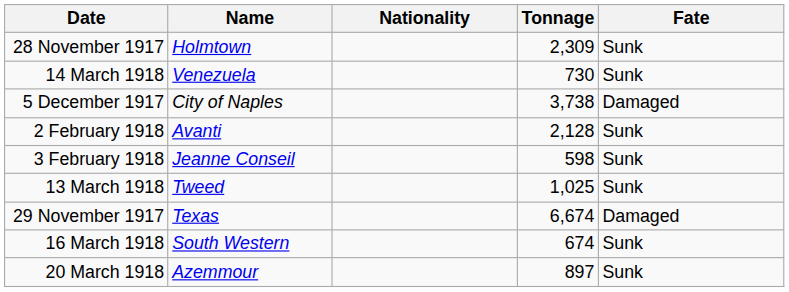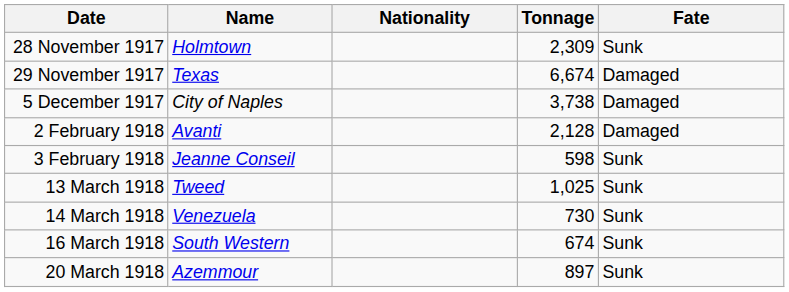 <table class="wikitable sortable">
 <tr>
 <th width="140px">Date</th>
 <th width="140px">Name</th>
 <th width="160px">Nationality</th>
 <th width="25px">Tonnage</th>
 <th width="160px">Fate</th>
 </tr>
 <tr>
 <td align="right">28 November 1917</td>
 <td align="left"><a href='#'><em>Holmtown</em></a></td>
 <td align="left"></td>
 <td align="right">2,309</td>
 <td align="left">Sunk</td>
 </tr>
 <tr>
-<td align="right">14 March 1918</td>
-<td align="left"><a href='#'><em>Venezuela</em></a></td>
+<td align="right">29 November 1917</td>
+<td align="left"><a href='#'><em>Texas</em></a></td>
 <td align="left"></td>
-<td align="right">730</td>
-<td align="left">Sunk</td>
+<td align="right">6,674</td>
+<td align="left">Damaged</td>
 </tr>
 <tr>
 <td align="right">5 December 1917</td>
 <td align="left"><em>City of Naples</em></td>
 <td align="left"></td>
 <td align="right">3,738</td>
 <td align="left">Damaged</td>
 </tr>
 <tr>
 <td align="right">2 February 1918</td>
 <td align="left"><a href='#'><em>Avanti</em></a></td>
 <td align="left"></td>
 <td align="right">2,128</td>
-<td align="left">Sunk</td>
+<td align="left">Damaged</td>
 </tr>
 <tr>
 <td align="right">3 February 1918</td>
 <td align="left"><a href='#'><em>Jeanne Conseil</em></a></td>
 <td align="left"></td>
 <td align="right">598</td>
 <td align="left">Sunk</td>
 </tr>
 <tr>
 <td align="right">13 March 1918</td>
 <td align="left"><a href='#'><em>Tweed</em></a></td>
 <td align="left"></td>
 <td align="right">1,025</td>
 <td align="left">Sunk</td>
 </tr>
 <tr>
-<td align="right">29 November 1917</td>
-<td align="left"><a href='#'><em>Texas</em></a></td>
+<td align="right">14 March 1918</td>
+<td align="left"><a href='#'><em>Venezuela</em></a></td>
 <td align="left"></td>
-<td align="right">6,674</td>
-<td align="left">Damaged</td>
+<td align="right">730</td>
+<td align="left">Sunk</td>
 </tr>
 <tr>
 <td align="right">16 March 1918</td>
 <td align="left"><a href='#'><em>South Western</em></a></td>
 <td align="left"></td>
 <td align="right">674</td>
 <td align="left">Sunk</td>
 </tr>
 <tr>
 <td align="right">20 March 1918</td>
 <td align="left"><a href='#'><em>Azemmour</em></a></td>
 <td align="left"></td>
 <td align="right">897</td>
 <td align="left">Sunk</td>
 </tr>
 </table>
